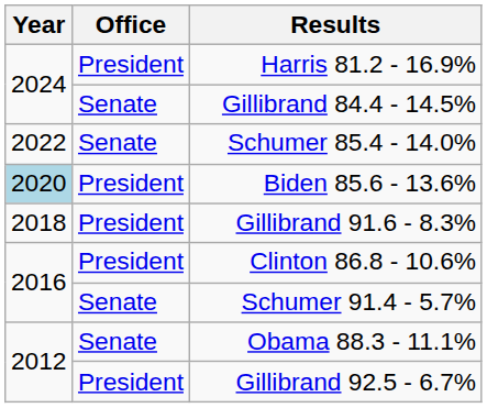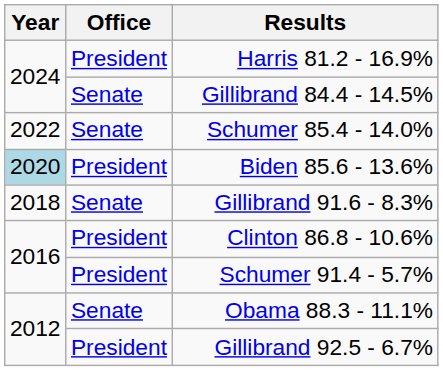 <table class=wikitable>
 <tr>
 <th width="30">Year</th>
 <th width="60">Office</th>
 <th width="180">Results</th>
 </tr>
 <tr>
 <td rowspan="2">2024</td>
 <td><a href='#'>President</a></td>
 <td align="right" ><a href='#'>Harris</a> 81.2 - 16.9%</td>
 </tr>
 <tr>
 <td><a href='#'>Senate</a></td>
 <td align="right" ><a href='#'>Gillibrand</a> 84.4 - 14.5%</td>
 </tr>
 <tr>
 <td>2022</td>
 <td><a href='#'>Senate</a></td>
 <td align="right" ><a href='#'>Schumer</a> 85.4 - 14.0%</td>
 </tr>
 <tr>
 <td style="background: lightblue;">2020</td>
 <td><a href='#'>President</a></td>
 <td align="right" ><a href='#'>Biden</a> 85.6 - 13.6%</td>
 </tr>
 <tr>
 <td>2018</td>
-<td><a href='#'>President</a></td>
+<td><a href='#'>Senate</a></td>
 <td align="right" ><a href='#'>Gillibrand</a> 91.6 - 8.3%</td>
 </tr>
 <tr>
 <td rowspan="2">2016</td>
 <td><a href='#'>President</a></td>
 <td align="right" ><a href='#'>Clinton</a> 86.8 - 10.6%</td>
 </tr>
 <tr>
-<td><a href='#'>Senate</a></td>
+<td><a href='#'>President</a></td>
 <td align="right" ><a href='#'>Schumer</a> 91.4 - 5.7%</td>
 </tr>
 <tr>
 <td rowspan="2">2012</td>
 <td><a href='#'>Senate</a></td>
 <td align="right" ><a href='#'>Obama</a> 88.3 - 11.1%</td>
 </tr>
 <tr>
 <td><a href='#'>President</a></td>
 <td align="right" ><a href='#'>Gillibrand</a> 92.5 - 6.7%</td>
 </tr>
 </table>
